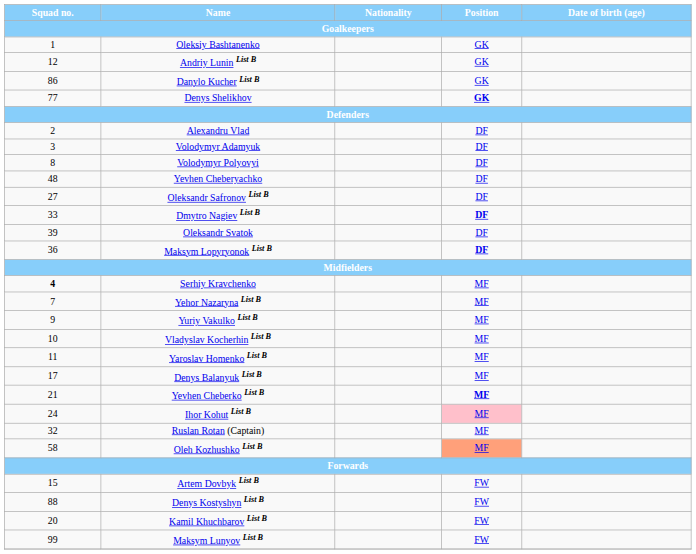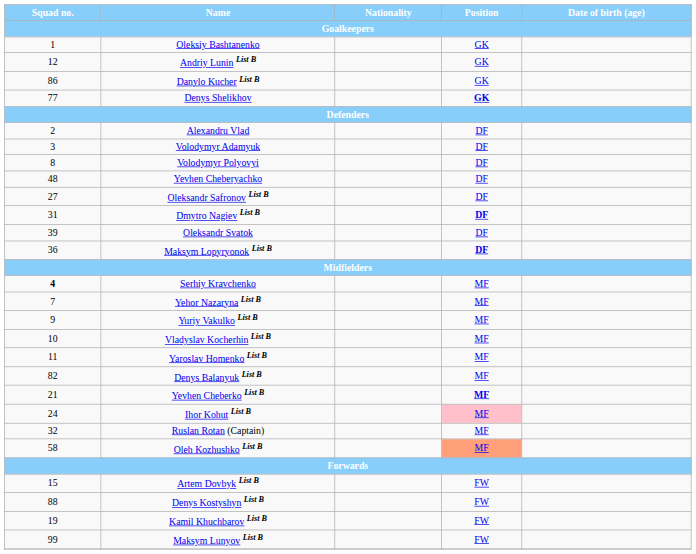 <table class="wikitable" style="text-align:center; font-size:90%; width:80%">
 <tr>
 <th style="background:#87cefa; color:white; text-align:center">Squad no.</th>
 <th style="background:#87cefa; color:white; text-align:center">Name</th>
 <th style="background:#87cefa; color:white; text-align:center">Nationality</th>
 <th style="background:#87cefa; color:white; text-align:center">Position</th>
 <th style="background:#87cefa; color:white; text-align:center">Date of birth (age)</th>
 </tr>
 <tr>
 <th colspan="6" style="background:#87cefa; color:white; text-align:center">Goalkeepers</th>
 </tr>
 <tr>
 <td>1</td>
 <td><a href='#'>Oleksiy Bashtanenko</a></td>
 <td></td>
 <td><a href='#'>GK</a></td>
 <td></td>
 </tr>
 <tr>
 <td>12</td>
 <td><a href='#'>Andriy Lunin</a> <sup><strong><em>List B</em></strong></sup></td>
 <td></td>
 <td><a href='#'>GK</a></td>
 <td></td>
 </tr>
 <tr>
 <td>86</td>
 <td><a href='#'>Danylo Kucher</a> <sup><strong><em>List B</em></strong></sup></td>
 <td></td>
 <td><a href='#'>GK</a></td>
 <td></td>
 </tr>
 <tr>
 <td>77</td>
 <td><a href='#'>Denys Shelikhov</a></td>
 <td></td>
 <td><strong><a href='#'>GK</a></strong></td>
 <td></td>
 </tr>
 <tr>
 <th colspan="6" style="background:#87cefa; color:white; text-align:center">Defenders</th>
 </tr>
 <tr>
 <td>2</td>
 <td><a href='#'>Alexandru Vlad</a></td>
 <td></td>
 <td><a href='#'>DF</a></td>
 <td></td>
 </tr>
 <tr>
 <td>3</td>
 <td><a href='#'>Volodymyr Adamyuk</a></td>
 <td></td>
 <td><a href='#'>DF</a></td>
 <td></td>
 </tr>
 <tr>
 <td>8</td>
 <td><a href='#'>Volodymyr Polyovyi</a></td>
 <td></td>
 <td><a href='#'>DF</a></td>
 <td></td>
 </tr>
 <tr>
 <td>48</td>
 <td><a href='#'>Yevhen Cheberyachko</a></td>
 <td></td>
 <td><a href='#'>DF</a></td>
 <td></td>
 </tr>
 <tr>
 <td>27</td>
 <td><a href='#'>Oleksandr Safronov</a> <sup><strong><em>List B</em></strong></sup></td>
 <td></td>
 <td><a href='#'>DF</a></td>
 <td></td>
 </tr>
 <tr>
-<td>33</td>
+<td>31</td>
 <td><a href='#'>Dmytro Nagiev</a> <sup><strong><em>List B</em></strong></sup></td>
 <td></td>
 <td><strong><a href='#'>DF</a></strong></td>
 <td></td>
 </tr>
 <tr>
 <td>39</td>
 <td><a href='#'>Oleksandr Svatok</a></td>
 <td></td>
 <td><a href='#'>DF</a></td>
 <td></td>
 </tr>
 <tr>
 <td>36</td>
 <td><a href='#'>Maksym Lopyryonok</a> <sup><strong><em>List B</em></strong></sup></td>
 <td></td>
 <td><strong><a href='#'>DF</a></strong></td>
 <td></td>
 </tr>
 <tr>
 <th colspan="6" style="background:#87cefa; color:white; text-align:center">Midfielders</th>
 </tr>
 <tr>
 <td><strong>4</strong></td>
 <td><a href='#'>Serhiy Kravchenko</a></td>
 <td></td>
 <td><a href='#'>MF</a></td>
 <td></td>
 </tr>
 <tr>
 <td>7</td>
 <td><a href='#'>Yehor Nazaryna</a> <sup><strong><em>List B</em></strong></sup></td>
 <td></td>
 <td><a href='#'>MF</a></td>
 <td></td>
 </tr>
 <tr>
 <td>9</td>
 <td><a href='#'>Yuriy Vakulko</a> <sup><strong><em>List B</em></strong></sup></td>
 <td></td>
 <td><a href='#'>MF</a></td>
 <td></td>
 </tr>
 <tr>
 <td>10</td>
 <td><a href='#'>Vladyslav Kocherhin</a> <sup><strong><em>List B</em></strong></sup></td>
 <td></td>
 <td><a href='#'>MF</a></td>
 <td></td>
 </tr>
 <tr>
 <td>11</td>
 <td><a href='#'>Yaroslav Homenko</a> <sup><strong><em>List B</em></strong></sup></td>
 <td></td>
 <td><a href='#'>MF</a></td>
 <td></td>
 </tr>
 <tr>
-<td>17</td>
+<td>82</td>
 <td><a href='#'>Denys Balanyuk</a> <sup><strong><em>List B</em></strong></sup></td>
 <td></td>
 <td><a href='#'>MF</a></td>
 <td></td>
 </tr>
 <tr>
 <td>21</td>
 <td><a href='#'>Yevhen Cheberko</a> <sup><strong><em>List B</em></strong></sup></td>
 <td></td>
 <td><strong><a href='#'>MF</a></strong></td>
 <td></td>
 </tr>
 <tr>
 <td>24</td>
 <td><a href='#'>Ihor Kohut</a> <sup><strong><em>List B</em></strong></sup></td>
 <td></td>
 <td style="background: pink;"><a href='#'>MF</a></td>
 <td></td>
 </tr>
 <tr>
 <td>32</td>
 <td><a href='#'>Ruslan Rotan</a> (Captain)</td>
 <td></td>
 <td><a href='#'>MF</a></td>
 <td></td>
 </tr>
 <tr>
 <td>58</td>
 <td><a href='#'>Oleh Kozhushko</a> <sup><strong><em>List B</em></strong></sup></td>
 <td></td>
 <td style="background: lightsalmon;"><a href='#'>MF</a></td>
 <td></td>
 </tr>
 <tr>
 <th colspan="7" style="background:#87cefa; color:white; text-align:center">Forwards</th>
 </tr>
 <tr>
 <td>15</td>
 <td><a href='#'>Artem Dovbyk</a> <sup><strong><em>List B</em></strong></sup></td>
 <td></td>
 <td><a href='#'>FW</a></td>
 <td></td>
 </tr>
 <tr>
 <td>88</td>
 <td><a href='#'>Denys Kostyshyn</a> <sup><strong><em>List B</em></strong></sup></td>
 <td></td>
 <td><a href='#'>FW</a></td>
 <td></td>
 </tr>
 <tr>
-<td>20</td>
+<td>19</td>
 <td><a href='#'>Kamil Khuchbarov</a> <sup><strong><em>List B</em></strong></sup></td>
 <td></td>
 <td><a href='#'>FW</a></td>
 <td></td>
 </tr>
 <tr>
 <td>99</td>
 <td><a href='#'>Maksym Lunyov</a> <sup><strong><em>List B</em></strong></sup></td>
 <td></td>
 <td><a href='#'>FW</a></td>
 <td></td>
 </tr>
 <tr>
 </tr>
 </table>
